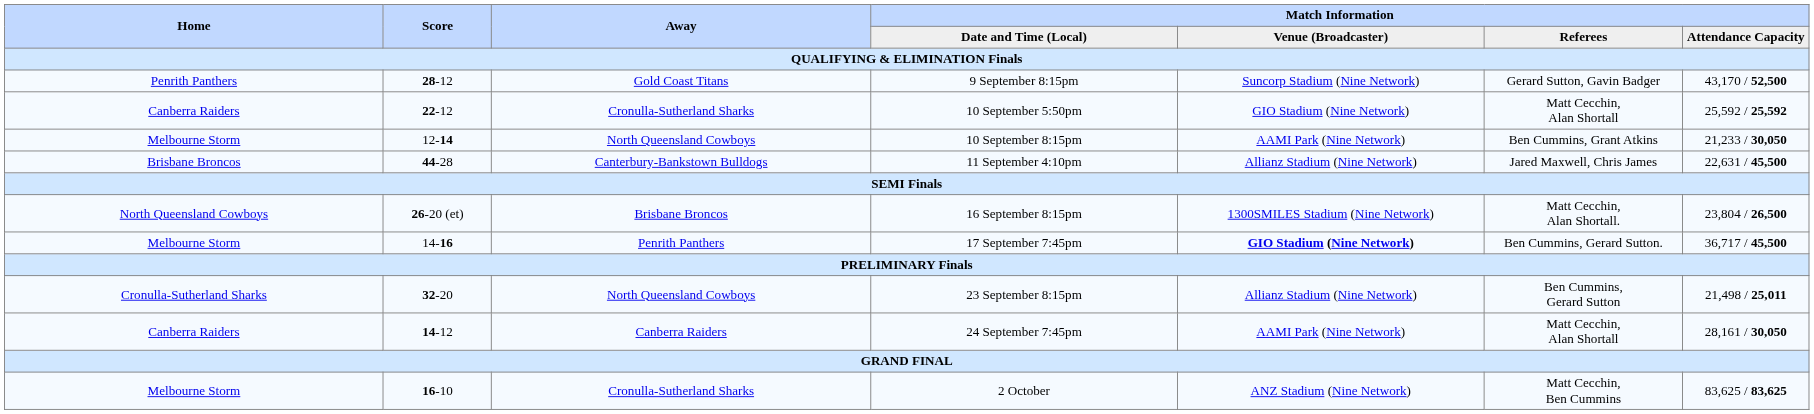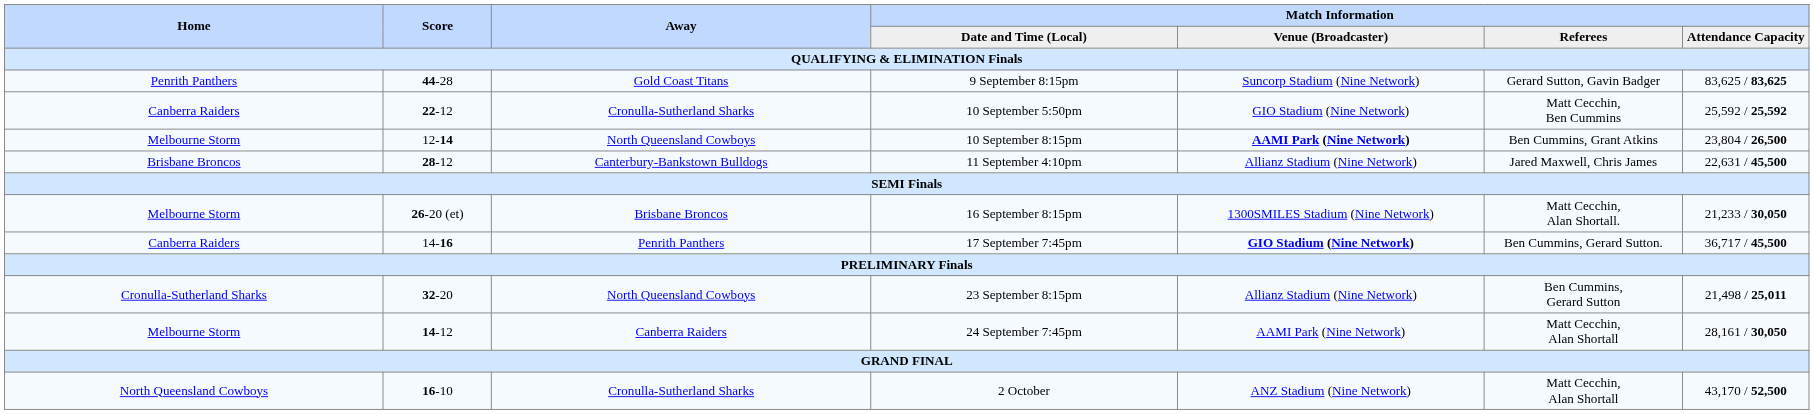 <table border="1" cellpadding="3" cellspacing="0" style="border-collapse:collapse; font-size:90%; text-align:center; width:100%;">
 <tr style="background:#c1d8ff;">
 <th rowspan="2" style="width:21%;">Home</th>
 <th rowspan="2" style="width:6%;">Score</th>
 <th rowspan="2" style="width:21%;">Away</th>
 <th colspan=6>Match Information</th>
 </tr>
 <tr style="background:#efefef;">
 <th width=17%>Date and Time (Local)</th>
 <th width=17%>Venue (Broadcaster)</th>
 <th width=11%>Referees</th>
 <th width=7%>Attendance <strong>Capacity</strong></th>
 </tr>
 <tr style="background:#d0e7ff;">
 <td colspan=7><strong>QUALIFYING & ELIMINATION Finals</strong></td>
 </tr>
 <tr style="background:#f5faff;">
 <td> <a href='#'>Penrith Panthers</a></td>
-<td><strong>28</strong>-12</td>
+<td><strong>44</strong>-28</td>
 <td> <a href='#'>Gold Coast Titans</a></td>
 <td>9 September 8:15pm</td>
 <td><a href='#'>Suncorp Stadium</a> (<a href='#'>Nine Network</a>)</td>
 <td>Gerard Sutton, Gavin Badger</td>
-<td>43,170 / <strong>52,500</strong></td>
+<td>83,625 / <strong>83,625</strong></td>
 </tr>
 <tr style="background:#f5faff;">
 <td> <a href='#'>Canberra Raiders</a></td>
 <td><strong>22</strong>-12</td>
 <td> <a href='#'>Cronulla-Sutherland Sharks</a></td>
 <td>10 September 5:50pm</td>
 <td><a href='#'>GIO Stadium</a> (<a href='#'>Nine Network</a>)</td>
-<td>Matt Cecchin,<br>Alan Shortall</td>
+<td>Matt Cecchin,<br>Ben Cummins</td>
 <td>25,592 / <strong>25,592</strong></td>
 </tr>
 <tr style="background:#f5faff;">
 <td> <a href='#'>Melbourne Storm</a></td>
 <td>12-<strong>14</strong></td>
 <td> <a href='#'>North Queensland Cowboys</a></td>
 <td>10 September 8:15pm</td>
-<td><a href='#'>AAMI Park</a> (<a href='#'>Nine Network</a>)</td>
+<td><strong><a href='#'>AAMI Park</a> (<a href='#'>Nine Network</a>)</strong></td>
 <td>Ben Cummins, Grant Atkins</td>
-<td>21,233 / <strong>30,050</strong></td>
+<td>23,804 / <strong>26,500</strong></td>
 </tr>
 <tr style="background:#f5faff;">
 <td> <a href='#'>Brisbane Broncos</a></td>
-<td><strong>44</strong>-28</td>
+<td><strong>28</strong>-12</td>
 <td> <a href='#'>Canterbury-Bankstown Bulldogs</a></td>
 <td>11 September 4:10pm</td>
 <td><a href='#'>Allianz Stadium</a> (<a href='#'>Nine Network</a>)</td>
 <td>Jared Maxwell, Chris James</td>
 <td>22,631 / <strong>45,500</strong></td>
 </tr>
 <tr style="background:#d0e7ff;">
 <td colspan=7><strong>SEMI Finals</strong></td>
 </tr>
 <tr style="background:#f5faff;">
-<td> <a href='#'>North Queensland Cowboys</a></td>
+<td> <a href='#'>Melbourne Storm</a></td>
 <td><strong>26</strong>-20 (et)</td>
 <td> <a href='#'>Brisbane Broncos</a></td>
 <td>16 September 8:15pm</td>
 <td><a href='#'>1300SMILES Stadium</a> (<a href='#'>Nine Network</a>)</td>
 <td>Matt Cecchin,<br>Alan Shortall.</td>
-<td>23,804 / <strong>26,500</strong></td>
+<td>21,233 / <strong>30,050</strong></td>
 </tr>
 <tr style="background:#f5faff;">
-<td> <a href='#'>Melbourne Storm</a></td>
+<td> <a href='#'>Canberra Raiders</a></td>
 <td>14-<strong>16</strong></td>
 <td> <a href='#'>Penrith Panthers</a></td>
 <td>17 September 7:45pm</td>
 <td><strong><a href='#'>GIO Stadium</a> (<a href='#'>Nine Network</a>)</strong></td>
 <td>Ben Cummins, Gerard Sutton.</td>
 <td>36,717 / <strong>45,500</strong></td>
 </tr>
 <tr style="background:#d0e7ff;">
 <td colspan=7><strong>PRELIMINARY Finals</strong></td>
 </tr>
 <tr style="background:#f5faff;">
 <td> <a href='#'>Cronulla-Sutherland Sharks</a></td>
 <td><strong>32</strong>-20</td>
 <td> <a href='#'>North Queensland Cowboys</a></td>
 <td>23 September 8:15pm</td>
 <td><a href='#'>Allianz Stadium</a> (<a href='#'>Nine Network</a>)</td>
 <td>Ben Cummins,<br>Gerard Sutton</td>
 <td>21,498 / <strong>25,011</strong></td>
 </tr>
 <tr style="background:#f5faff;">
-<td> <a href='#'>Canberra Raiders</a></td>
+<td> <a href='#'>Melbourne Storm</a></td>
 <td><strong>14</strong>-12</td>
 <td> <a href='#'>Canberra Raiders</a></td>
 <td>24 September 7:45pm</td>
 <td><a href='#'>AAMI Park</a> (<a href='#'>Nine Network</a>)</td>
 <td>Matt Cecchin,<br>Alan Shortall</td>
 <td>28,161 / <strong>30,050</strong></td>
 </tr>
 <tr style="background:#d0e7ff;">
 <td colspan=7><strong>GRAND FINAL</strong></td>
 </tr>
 <tr style="background:#f5faff;">
-<td> <a href='#'>Melbourne Storm</a></td>
+<td> <a href='#'>North Queensland Cowboys</a></td>
 <td><strong>16</strong>-10</td>
 <td> <a href='#'>Cronulla-Sutherland Sharks</a></td>
 <td>2 October</td>
 <td><a href='#'>ANZ Stadium</a> (<a href='#'>Nine Network</a>)</td>
-<td>Matt Cecchin,<br>Ben Cummins</td>
-<td>83,625 / <strong>83,625</strong></td>
+<td>Matt Cecchin,<br>Alan Shortall</td>
+<td>43,170 / <strong>52,500</strong></td>
 </tr>
 </table>
